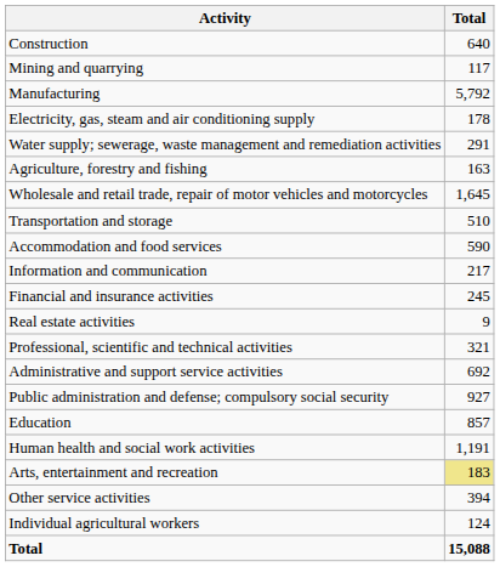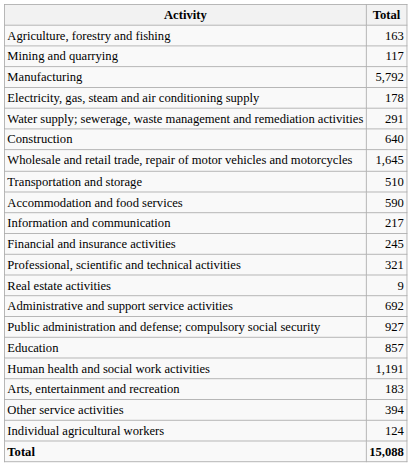 <table class="wikitable sortable" style="font-size:95%;">
 <tr>
 <th>Activity</th>
 <th>Total</th>
 </tr>
 <tr>
-<td>Construction</td>
-<td align="right">640</td>
+<td>Agriculture, forestry and fishing</td>
+<td align="right">163</td>
 </tr>
 <tr>
 <td>Mining and quarrying</td>
 <td align="right">117</td>
 </tr>
 <tr>
 <td>Manufacturing</td>
 <td align="right">5,792</td>
 </tr>
 <tr>
 <td>Electricity, gas, steam and air conditioning supply</td>
 <td align="right">178</td>
 </tr>
 <tr>
 <td>Water supply; sewerage, waste management and remediation activities</td>
 <td align="right">291</td>
 </tr>
 <tr>
-<td>Agriculture, forestry and fishing</td>
-<td align="right">163</td>
+<td>Construction</td>
+<td align="right">640</td>
 </tr>
 <tr>
 <td>Wholesale and retail trade, repair of motor vehicles and motorcycles</td>
 <td align="right">1,645</td>
 </tr>
 <tr>
 <td>Transportation and storage</td>
 <td align="right">510</td>
 </tr>
 <tr>
 <td>Accommodation and food services</td>
 <td align="right">590</td>
 </tr>
 <tr>
 <td>Information and communication</td>
 <td align="right">217</td>
 </tr>
 <tr>
 <td>Financial and insurance activities</td>
 <td align="right">245</td>
 </tr>
 <tr>
+<td>Professional, scientific and technical activities</td>
+<td align="right">321</td>
+</tr>
+<tr>
 <td>Real estate activities</td>
 <td align="right">9</td>
-</tr>
-<tr>
-<td>Professional, scientific and technical activities</td>
-<td align="right">321</td>
 </tr>
 <tr>
 <td>Administrative and support service activities</td>
 <td align="right">692</td>
 </tr>
 <tr>
 <td>Public administration and defense; compulsory social security</td>
 <td align="right">927</td>
 </tr>
 <tr>
 <td>Education</td>
 <td align="right">857</td>
 </tr>
 <tr>
 <td>Human health and social work activities</td>
 <td align="right">1,191</td>
 </tr>
 <tr>
 <td>Arts, entertainment and recreation</td>
-<td align="right" style="background: khaki;">183</td>
+<td align="right">183</td>
 </tr>
 <tr>
 <td>Other service activities</td>
 <td align="right">394</td>
 </tr>
 <tr>
 <td>Individual agricultural workers</td>
 <td align="right">124</td>
 </tr>
 <tr class="sortbottom">
 <td><strong>Total</strong></td>
 <td align="right"><strong>15,088</strong></td>
 </tr>
 </table>
